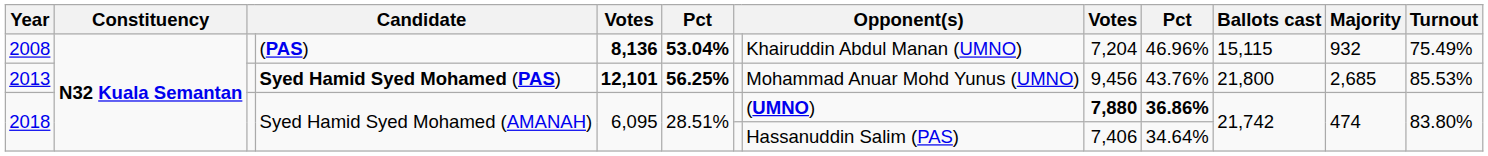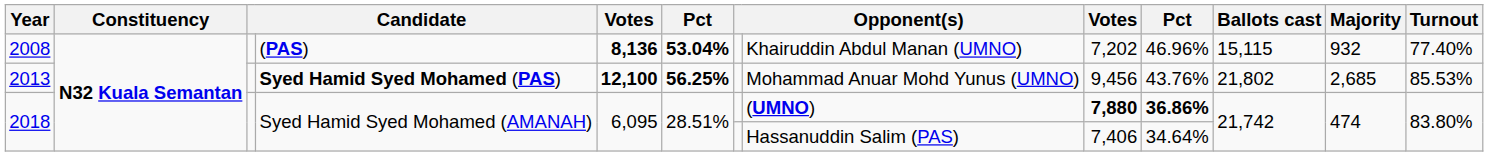 <table class="wikitable" style="margin:0.5em ; font-size:95%">
 <tr>
 <th>Year</th>
 <th>Constituency</th>
 <th colspan=2>Candidate</th>
 <th>Votes</th>
 <th>Pct</th>
 <th colspan=2>Opponent(s)</th>
 <th>Votes</th>
 <th>Pct</th>
 <th>Ballots cast</th>
 <th>Majority</th>
 <th>Turnout</th>
 </tr>
 <tr>
 <td><a href='#'>2008</a></td>
 <td rowspan=4><strong>N32 <a href='#'>Kuala Semantan</a></strong></td>
 <td></td>
 <td> (<a href='#'><strong>PAS</strong></a>)</td>
 <td align=right><strong>8,136</strong></td>
 <td><strong>53.04%</strong></td>
 <td></td>
 <td>Khairuddin Abdul Manan (<a href='#'>UMNO</a>)</td>
-<td align=right>7,204</td>
+<td align=right>7,202</td>
 <td>46.96%</td>
 <td>15,115</td>
 <td>932</td>
-<td>75.49%</td>
+<td>77.40%</td>
 </tr>
 <tr>
 <td><a href='#'>2013</a></td>
 <td></td>
 <td><strong>Syed Hamid Syed Mohamed</strong> (<a href='#'><strong>PAS</strong></a>)</td>
-<td align=right><strong>12,101</strong></td>
+<td align=right><strong>12,100</strong></td>
 <td><strong>56.25%</strong></td>
 <td></td>
 <td>Mohammad Anuar Mohd Yunus (<a href='#'>UMNO</a>)</td>
 <td align=right>9,456</td>
 <td>43.76%</td>
-<td>21,800</td>
+<td>21,802</td>
 <td>2,685</td>
 <td>85.53%</td>
 </tr>
 <tr>
 <td rowspan=2><a href='#'>2018</a></td>
 <td rowspan=2 ></td>
 <td rowspan=2>Syed Hamid Syed Mohamed (<a href='#'>AMANAH</a>)</td>
 <td rowspan=2 align=right>6,095</td>
 <td rowspan=2>28.51%</td>
 <td></td>
 <td> (<a href='#'><strong>UMNO</strong></a>)</td>
 <td align=right><strong>7,880</strong></td>
 <td><strong>36.86%</strong></td>
 <td rowspan=2>21,742</td>
 <td rowspan=2>474</td>
 <td rowspan=2>83.80%</td>
 </tr>
 <tr>
 <td></td>
 <td>Hassanuddin Salim (<a href='#'>PAS</a>)</td>
 <td align=right>7,406</td>
 <td>34.64%</td>
 </tr>
 </table>
